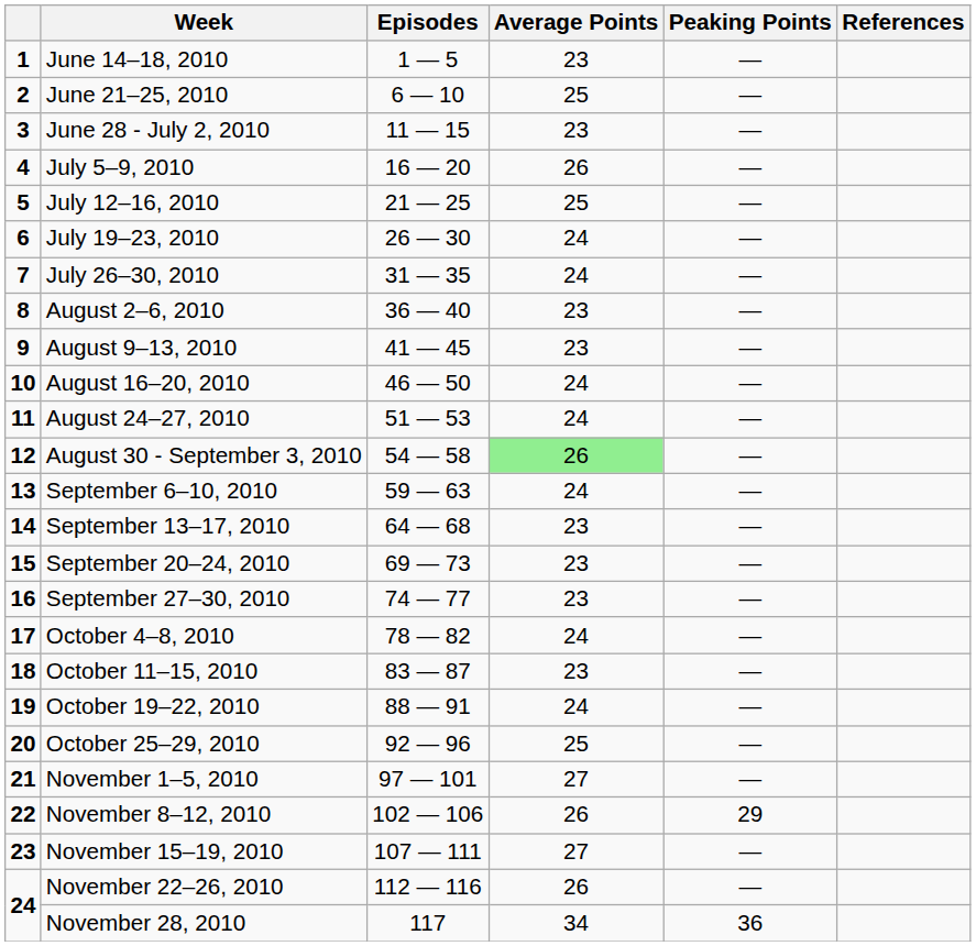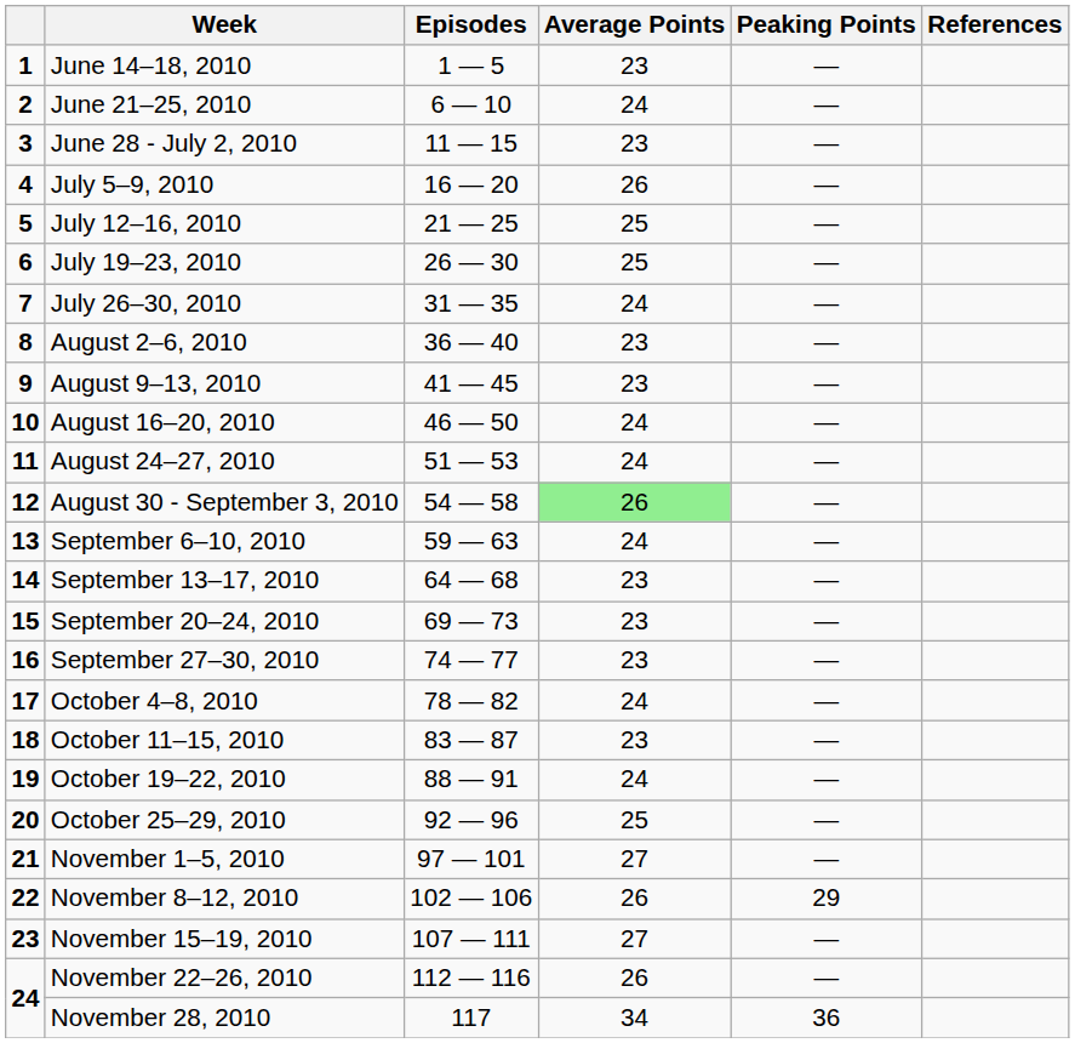 <table class="wikitable" style="text-align:center;">
 <tr>
 <th></th>
 <th>Week</th>
 <th>Episodes</th>
 <th>Average Points</th>
 <th>Peaking Points</th>
 <th>References</th>
 </tr>
 <tr>
 <td><strong>1</strong></td>
 <td style="text-align:left;">June 14–18, 2010</td>
 <td>1 — 5</td>
 <td>23</td>
 <td>—</td>
 <td></td>
 </tr>
 <tr>
 <td><strong>2</strong></td>
 <td style="text-align:left;">June 21–25, 2010</td>
 <td>6 — 10</td>
-<td>25</td>
+<td>24</td>
 <td>—</td>
 <td></td>
 </tr>
 <tr>
 <td><strong>3</strong></td>
 <td style="text-align:left;">June 28 - July 2, 2010</td>
 <td>11 — 15</td>
 <td>23</td>
 <td>—</td>
 <td></td>
 </tr>
 <tr>
 <td><strong>4</strong></td>
 <td style="text-align:left;">July 5–9, 2010</td>
 <td>16 — 20</td>
 <td>26</td>
 <td>—</td>
 <td></td>
 </tr>
 <tr>
 <td><strong>5</strong></td>
 <td style="text-align:left;">July 12–16, 2010</td>
 <td>21 — 25</td>
 <td>25</td>
 <td>—</td>
 <td></td>
 </tr>
 <tr>
 <td><strong>6</strong></td>
 <td style="text-align:left;">July 19–23, 2010</td>
 <td>26 — 30</td>
-<td>24</td>
+<td>25</td>
 <td>—</td>
 <td></td>
 </tr>
 <tr>
 <td><strong>7</strong></td>
 <td style="text-align:left;">July 26–30, 2010</td>
 <td>31 — 35</td>
 <td>24</td>
 <td>—</td>
 <td></td>
 </tr>
 <tr>
 <td><strong>8</strong></td>
 <td style="text-align:left;">August 2–6, 2010</td>
 <td>36 — 40</td>
 <td>23</td>
 <td>—</td>
 <td></td>
 </tr>
 <tr>
 <td><strong>9</strong></td>
 <td style="text-align:left;">August 9–13, 2010</td>
 <td>41 — 45</td>
 <td>23</td>
 <td>—</td>
 <td></td>
 </tr>
 <tr>
 <td><strong>10</strong></td>
 <td style="text-align:left;">August 16–20, 2010</td>
 <td>46 — 50</td>
 <td>24</td>
 <td>—</td>
 <td></td>
 </tr>
 <tr>
 <td><strong>11</strong></td>
 <td style="text-align:left;">August 24–27, 2010</td>
 <td>51 — 53</td>
 <td>24</td>
 <td>—</td>
 <td></td>
 </tr>
 <tr>
 <td><strong>12</strong></td>
 <td style="text-align:left;">August 30 - September 3, 2010</td>
 <td>54 — 58</td>
 <td style="background: lightgreen;">26</td>
 <td>—</td>
 <td></td>
 </tr>
 <tr>
 <td><strong>13</strong></td>
 <td style="text-align:left;">September 6–10, 2010</td>
 <td>59 — 63</td>
 <td>24</td>
 <td>—</td>
 <td></td>
 </tr>
 <tr>
 <td><strong>14</strong></td>
 <td style="text-align:left;">September 13–17, 2010</td>
 <td>64 — 68</td>
 <td>23</td>
 <td>—</td>
 <td></td>
 </tr>
 <tr>
 <td><strong>15</strong></td>
 <td style="text-align:left;">September 20–24, 2010</td>
 <td>69 — 73</td>
 <td>23</td>
 <td>—</td>
 <td></td>
 </tr>
 <tr>
 <td><strong>16</strong></td>
 <td style="text-align:left;">September 27–30, 2010</td>
 <td>74 — 77</td>
 <td>23</td>
 <td>—</td>
 <td></td>
 </tr>
 <tr>
 <td><strong>17</strong></td>
 <td style="text-align:left;">October 4–8, 2010</td>
 <td>78 — 82</td>
 <td>24</td>
 <td>—</td>
 <td></td>
 </tr>
 <tr>
 <td><strong>18</strong></td>
 <td style="text-align:left;">October 11–15, 2010</td>
 <td>83 — 87</td>
 <td>23</td>
 <td>—</td>
 <td></td>
 </tr>
 <tr>
 <td><strong>19</strong></td>
 <td style="text-align:left;">October 19–22, 2010</td>
 <td>88 — 91</td>
 <td>24</td>
 <td>—</td>
 <td></td>
 </tr>
 <tr>
 <td><strong>20</strong></td>
 <td style="text-align:left;">October 25–29, 2010</td>
 <td>92 — 96</td>
 <td>25</td>
 <td>—</td>
 <td></td>
 </tr>
 <tr>
 <td><strong>21</strong></td>
 <td style="text-align:left;">November 1–5, 2010</td>
 <td>97 — 101</td>
 <td>27</td>
 <td>—</td>
 <td></td>
 </tr>
 <tr>
 <td><strong>22</strong></td>
 <td style="text-align:left;">November 8–12, 2010</td>
 <td>102 — 106</td>
 <td>26</td>
 <td>29</td>
 <td></td>
 </tr>
 <tr>
 <td><strong>23</strong></td>
 <td style="text-align:left;">November 15–19, 2010</td>
 <td>107 — 111</td>
 <td>27</td>
 <td>—</td>
 <td></td>
 </tr>
 <tr>
 <td rowspan=2><strong>24</strong></td>
 <td style="text-align:left;">November 22–26, 2010</td>
 <td>112 — 116</td>
 <td>26</td>
 <td>—</td>
 <td></td>
 </tr>
 <tr>
 <td style="text-align:left;">November 28, 2010</td>
 <td>117</td>
 <td>34</td>
 <td>36</td>
 <td></td>
 </tr>
 </table>
